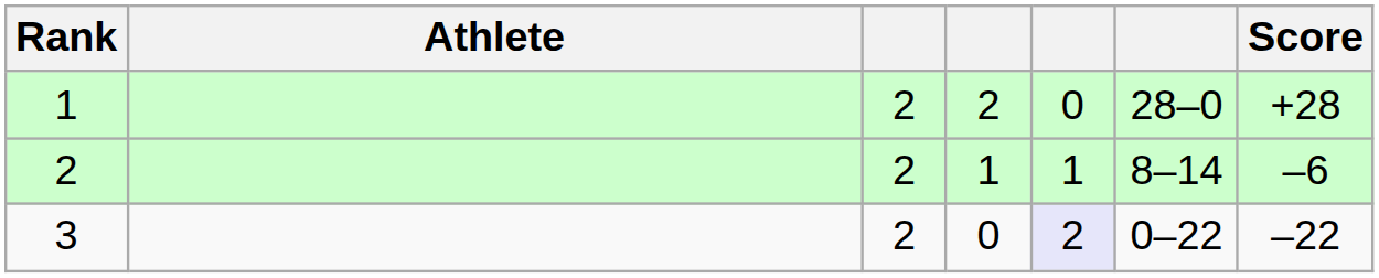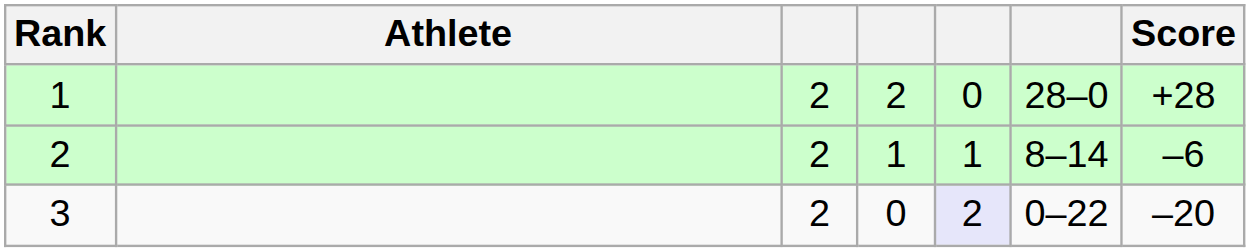 <table class="wikitable" style="text-align: center;">
 <tr>
 <th width=25>Rank</th>
 <th width=275>Athlete</th>
 <th width=25></th>
 <th width=25></th>
 <th width=25></th>
 <th width=40></th>
 <th width=40>Score</th>
 </tr>
 <tr bgcolor=ccffcc>
 <td>1</td>
 <td align=left></td>
 <td>2</td>
 <td>2</td>
 <td>0</td>
 <td>28–0</td>
 <td>+28</td>
 </tr>
 <tr bgcolor=ccffcc>
 <td>2</td>
 <td align=left></td>
 <td>2</td>
 <td>1</td>
 <td>1</td>
 <td>8–14</td>
 <td>–6</td>
 </tr>
 <tr>
 <td>3</td>
 <td align=left></td>
 <td>2</td>
 <td>0</td>
 <td style="background: lavender;">2</td>
 <td>0–22</td>
-<td>–22</td>
+<td>–20</td>
 </tr>
 </table>
